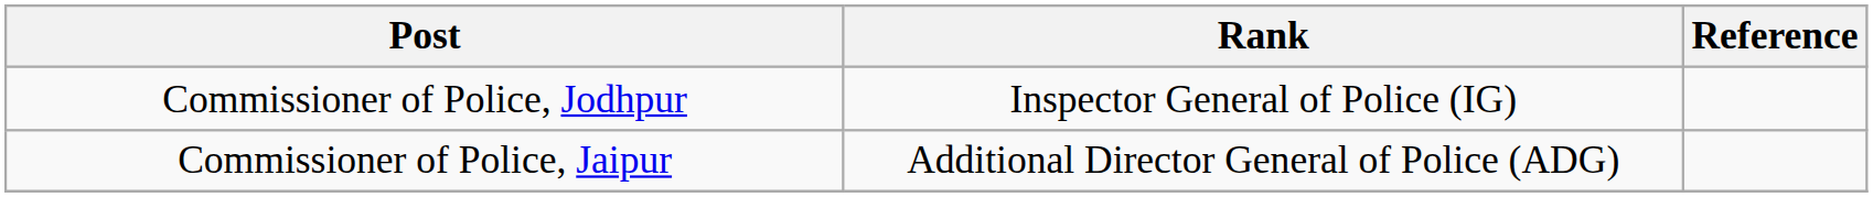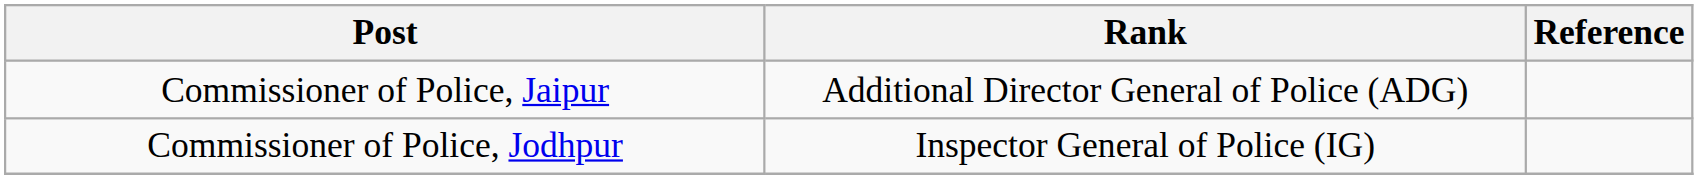 <table class="wikitable" style="text-align:center">
 <tr style="background:#cccccc">
 <th scope="col" style="width: 335px;">Post</th>
 <th scope="col" style="width: 335px;">Rank</th>
 <th scope="col" style="width: 30px;">Reference</th>
 </tr>
 <tr>
+<td>Commissioner of Police, <a href='#'>Jaipur</a></td>
+<td>Additional Director General of Police (ADG)</td>
+<td></td>
+</tr>
+<tr>
 <td>Commissioner of Police, <a href='#'>Jodhpur</a></td>
 <td>Inspector General of Police (IG)</td>
 <td></td>
 </tr>
 <tr>
-<td>Commissioner of Police, <a href='#'>Jaipur</a></td>
-<td>Additional Director General of Police (ADG)</td>
-<td></td>
-</tr>
-<tr>
 </tr>
 </table>
